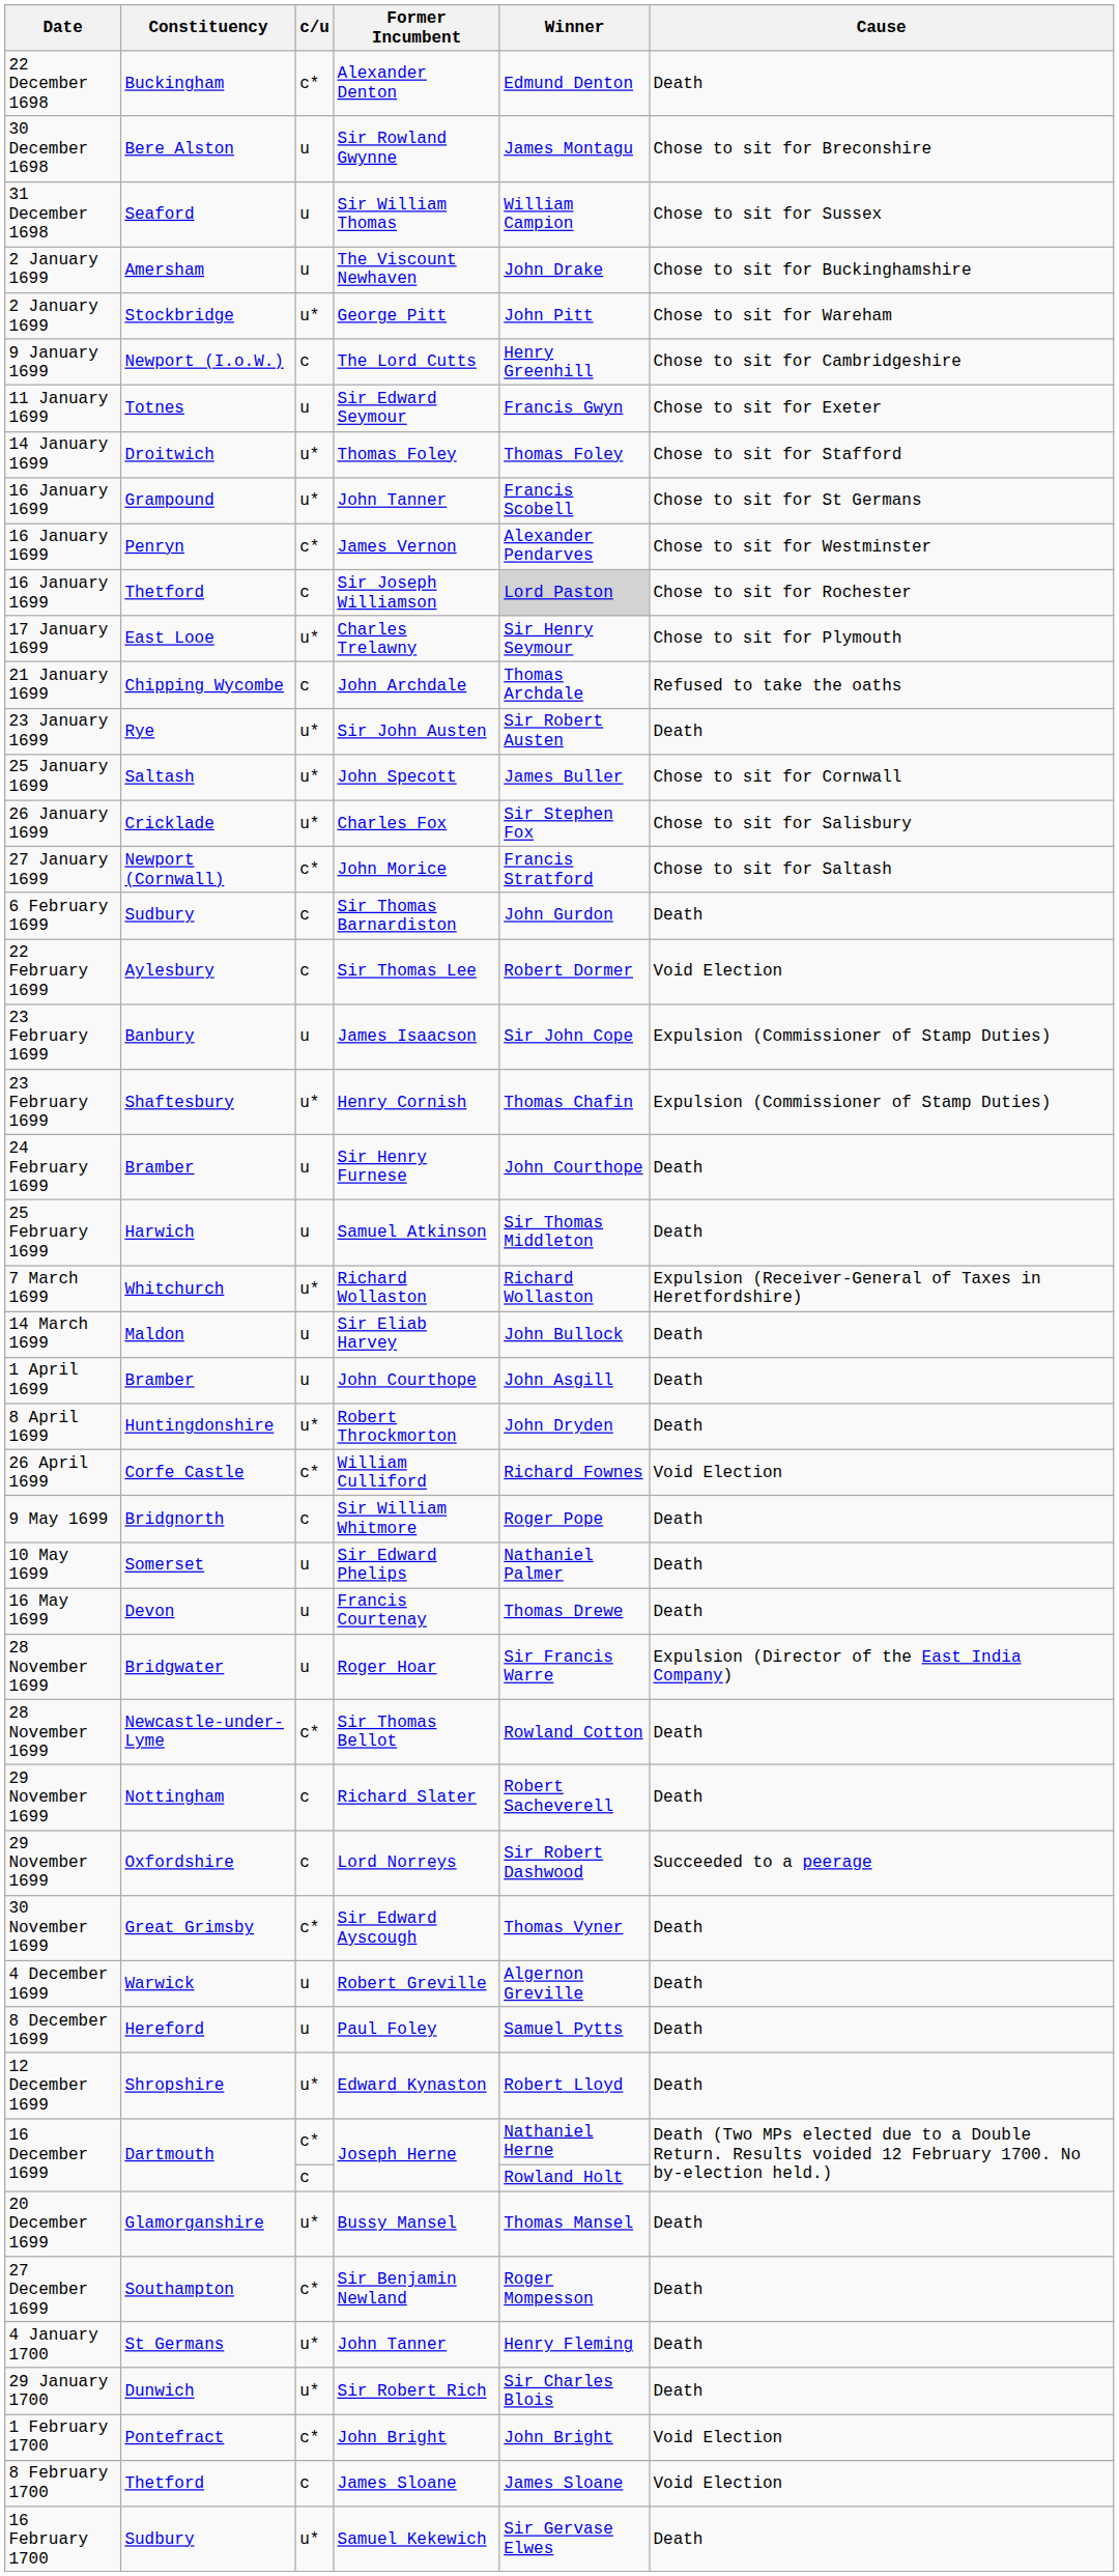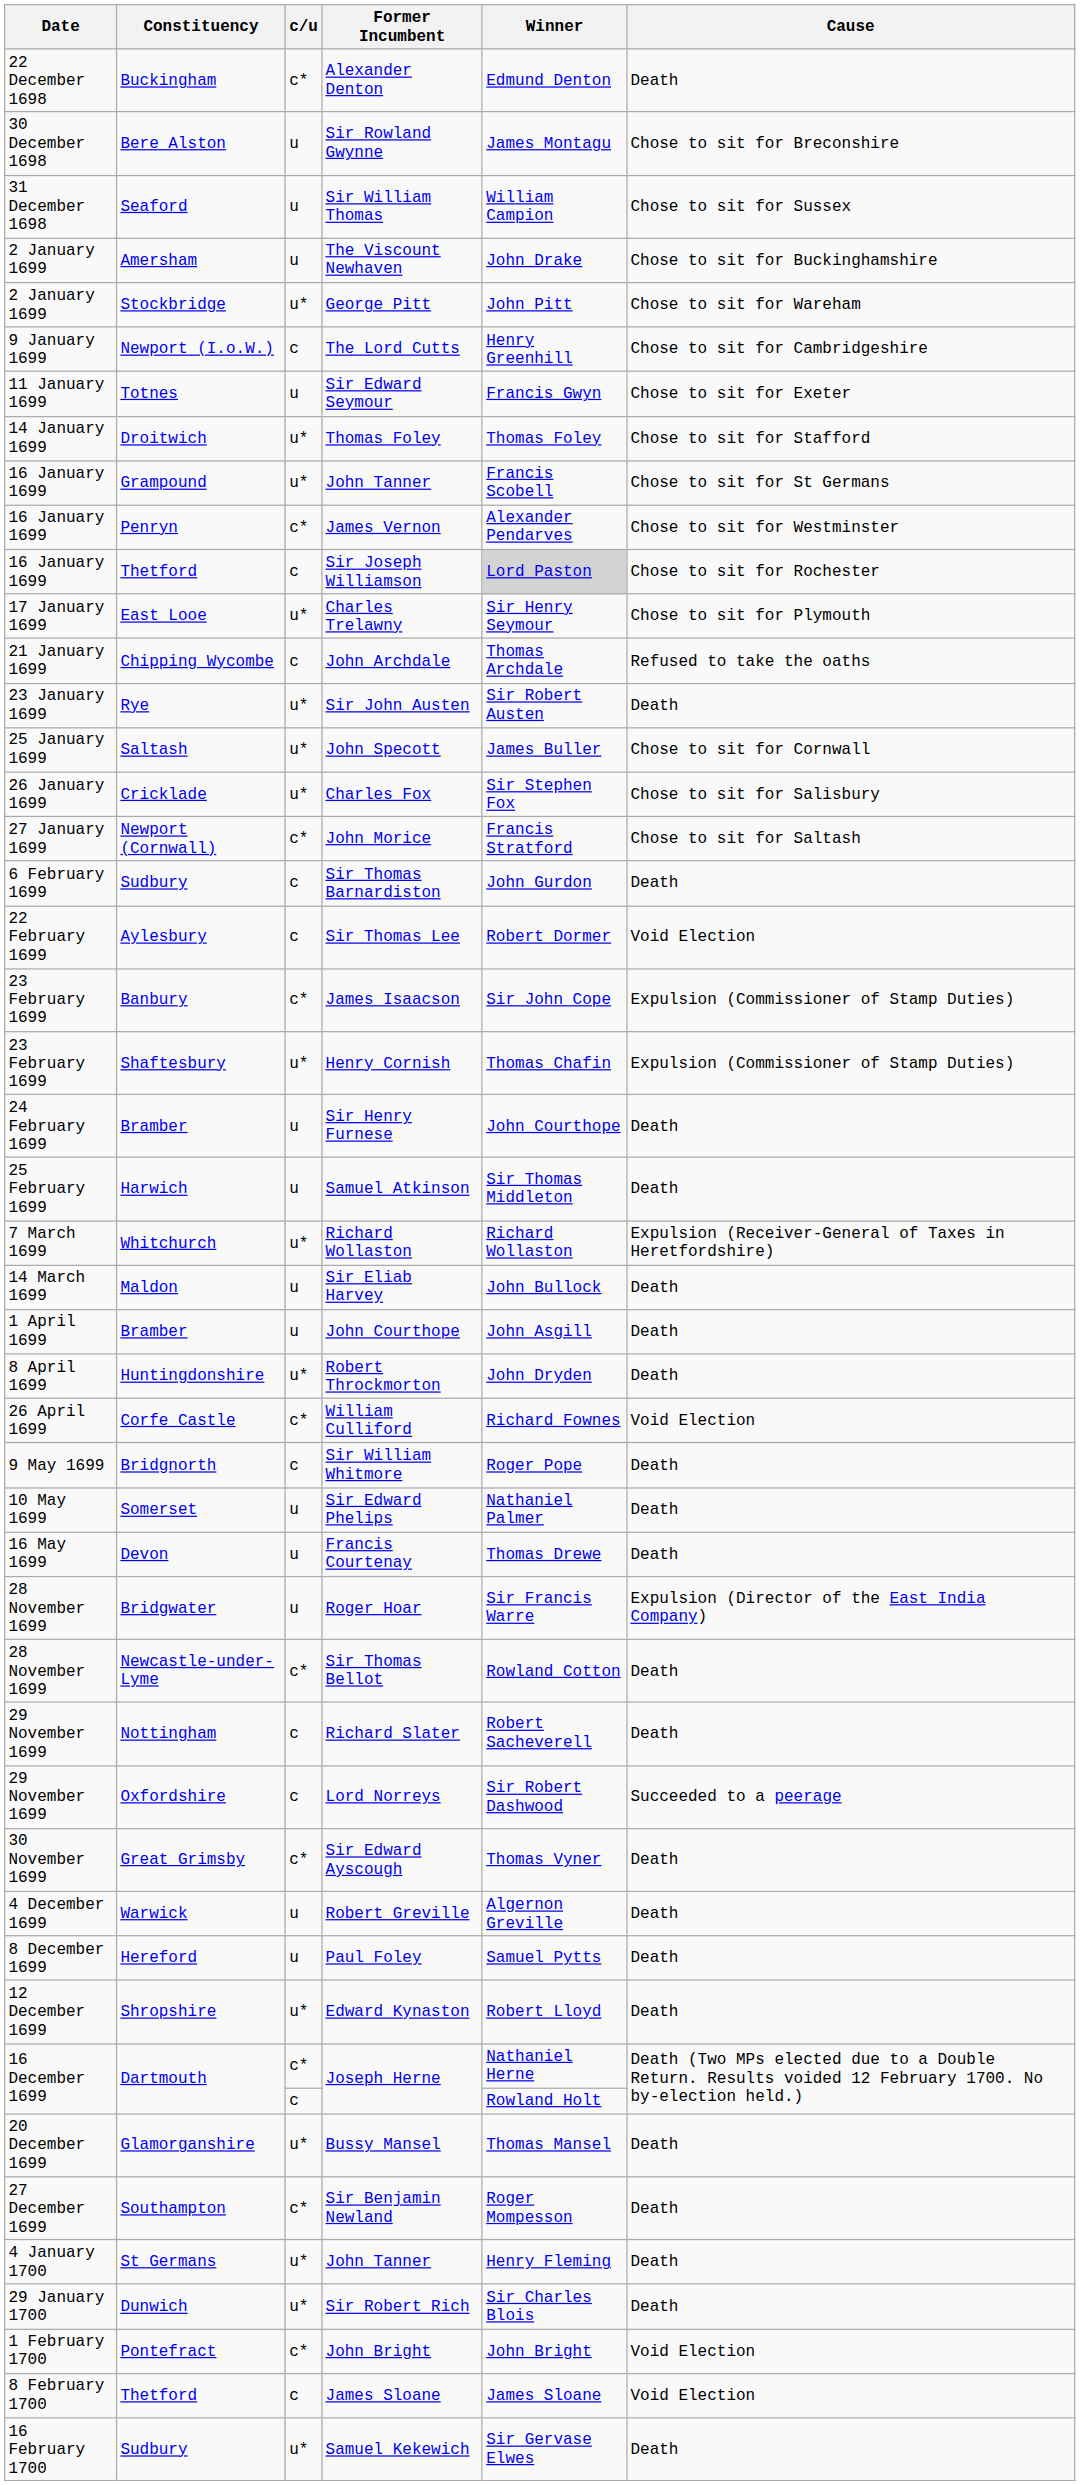 <table class="wikitable">
 <tr>
 <th>Date</th>
 <th>Constituency</th>
 <th>c/u</th>
 <th>Former Incumbent</th>
 <th>Winner</th>
 <th>Cause</th>
 </tr>
 <tr>
 <td>22 December 1698</td>
 <td><a href='#'>Buckingham</a></td>
 <td>c*</td>
 <td><a href='#'>Alexander Denton</a></td>
 <td><a href='#'>Edmund Denton</a></td>
 <td>Death</td>
 </tr>
 <tr>
 <td>30 December 1698</td>
 <td><a href='#'>Bere Alston</a></td>
 <td>u</td>
 <td><a href='#'>Sir Rowland Gwynne</a></td>
 <td><a href='#'>James Montagu</a></td>
 <td>Chose to sit for Breconshire</td>
 </tr>
 <tr>
 <td>31 December 1698</td>
 <td><a href='#'>Seaford</a></td>
 <td>u</td>
 <td><a href='#'>Sir William Thomas</a></td>
 <td><a href='#'>William Campion</a></td>
 <td>Chose to sit for Sussex</td>
 </tr>
 <tr>
 <td>2 January 1699</td>
 <td><a href='#'>Amersham</a></td>
 <td>u</td>
 <td><a href='#'>The Viscount Newhaven</a></td>
 <td><a href='#'>John Drake</a></td>
 <td>Chose to sit for Buckinghamshire</td>
 </tr>
 <tr>
 <td>2 January 1699</td>
 <td><a href='#'>Stockbridge</a></td>
 <td>u*</td>
 <td><a href='#'>George Pitt</a></td>
 <td><a href='#'>John Pitt</a></td>
 <td>Chose to sit for Wareham</td>
 </tr>
 <tr>
 <td>9 January 1699</td>
 <td><a href='#'>Newport (I.o.W.)</a></td>
 <td>c</td>
 <td><a href='#'>The Lord Cutts</a></td>
 <td><a href='#'>Henry Greenhill</a></td>
 <td>Chose to sit for Cambridgeshire</td>
 </tr>
 <tr>
 <td>11 January 1699</td>
 <td><a href='#'>Totnes</a></td>
 <td>u</td>
 <td><a href='#'>Sir Edward Seymour</a></td>
 <td><a href='#'>Francis Gwyn</a></td>
 <td>Chose to sit for Exeter</td>
 </tr>
 <tr>
 <td>14 January 1699</td>
 <td><a href='#'>Droitwich</a></td>
 <td>u*</td>
 <td><a href='#'>Thomas Foley</a></td>
 <td><a href='#'>Thomas Foley</a></td>
 <td>Chose to sit for Stafford</td>
 </tr>
 <tr>
 <td>16 January 1699</td>
 <td><a href='#'>Grampound</a></td>
 <td>u*</td>
 <td><a href='#'>John Tanner</a></td>
 <td><a href='#'>Francis Scobell</a></td>
 <td>Chose to sit for St Germans</td>
 </tr>
 <tr>
 <td>16 January 1699</td>
 <td><a href='#'>Penryn</a></td>
 <td>c*</td>
 <td><a href='#'>James Vernon</a></td>
 <td><a href='#'>Alexander Pendarves</a></td>
 <td>Chose to sit for Westminster</td>
 </tr>
 <tr>
 <td>16 January 1699</td>
 <td><a href='#'>Thetford</a></td>
 <td>c</td>
 <td><a href='#'>Sir Joseph Williamson</a></td>
 <td style="background: lightgrey;"><a href='#'>Lord Paston</a></td>
 <td>Chose to sit for Rochester</td>
 </tr>
 <tr>
 <td>17 January 1699</td>
 <td><a href='#'>East Looe</a></td>
 <td>u*</td>
 <td><a href='#'>Charles Trelawny</a></td>
 <td><a href='#'>Sir Henry Seymour</a></td>
 <td>Chose to sit for Plymouth</td>
 </tr>
 <tr>
 <td>21 January 1699</td>
 <td><a href='#'>Chipping Wycombe</a></td>
 <td>c</td>
 <td><a href='#'>John Archdale</a></td>
 <td><a href='#'>Thomas Archdale</a></td>
 <td>Refused to take the oaths</td>
 </tr>
 <tr>
 <td>23 January 1699</td>
 <td><a href='#'>Rye</a></td>
 <td>u*</td>
 <td><a href='#'>Sir John Austen</a></td>
 <td><a href='#'>Sir Robert Austen</a></td>
 <td>Death</td>
 </tr>
 <tr>
 <td>25 January 1699</td>
 <td><a href='#'>Saltash</a></td>
 <td>u*</td>
 <td><a href='#'>John Specott</a></td>
 <td><a href='#'>James Buller</a></td>
 <td>Chose to sit for Cornwall</td>
 </tr>
 <tr>
 <td>26 January 1699</td>
 <td><a href='#'>Cricklade</a></td>
 <td>u*</td>
 <td><a href='#'>Charles Fox</a></td>
 <td><a href='#'>Sir Stephen Fox</a></td>
 <td>Chose to sit for Salisbury</td>
 </tr>
 <tr>
 <td>27 January 1699</td>
 <td><a href='#'>Newport (Cornwall)</a></td>
 <td>c*</td>
 <td><a href='#'>John Morice</a></td>
 <td><a href='#'>Francis Stratford</a></td>
 <td>Chose to sit for Saltash</td>
 </tr>
 <tr>
 <td>6 February 1699</td>
 <td><a href='#'>Sudbury</a></td>
 <td>c</td>
 <td><a href='#'>Sir Thomas Barnardiston</a></td>
 <td><a href='#'>John Gurdon</a></td>
 <td>Death</td>
 </tr>
 <tr>
 <td>22 February 1699</td>
 <td><a href='#'>Aylesbury</a></td>
 <td>c</td>
 <td><a href='#'>Sir Thomas Lee</a></td>
 <td><a href='#'>Robert Dormer</a></td>
 <td>Void Election</td>
 </tr>
 <tr>
 <td>23 February 1699</td>
 <td><a href='#'>Banbury</a></td>
-<td>u</td>
+<td>c*</td>
 <td><a href='#'>James Isaacson</a></td>
 <td><a href='#'>Sir John Cope</a></td>
 <td>Expulsion (Commissioner of Stamp Duties)</td>
 </tr>
 <tr>
 <td>23 February 1699</td>
 <td><a href='#'>Shaftesbury</a></td>
 <td>u*</td>
 <td><a href='#'>Henry Cornish</a></td>
 <td><a href='#'>Thomas Chafin</a></td>
 <td>Expulsion (Commissioner of Stamp Duties)</td>
 </tr>
 <tr>
 <td>24 February 1699</td>
 <td><a href='#'>Bramber</a></td>
 <td>u</td>
 <td><a href='#'>Sir Henry Furnese</a></td>
 <td><a href='#'>John Courthope</a></td>
 <td>Death</td>
 </tr>
 <tr>
 <td>25 February 1699</td>
 <td><a href='#'>Harwich</a></td>
 <td>u</td>
 <td><a href='#'>Samuel Atkinson</a></td>
 <td><a href='#'>Sir Thomas Middleton</a></td>
 <td>Death</td>
 </tr>
 <tr>
 <td>7 March 1699</td>
 <td><a href='#'>Whitchurch</a></td>
 <td>u*</td>
 <td><a href='#'>Richard Wollaston</a></td>
 <td><a href='#'>Richard Wollaston</a></td>
 <td>Expulsion (Receiver-General of Taxes in Heretfordshire)</td>
 </tr>
 <tr>
 <td>14 March 1699</td>
 <td><a href='#'>Maldon</a></td>
 <td>u</td>
 <td><a href='#'>Sir Eliab Harvey</a></td>
 <td><a href='#'>John Bullock</a></td>
 <td>Death</td>
 </tr>
 <tr>
 <td>1 April 1699</td>
 <td><a href='#'>Bramber</a></td>
 <td>u</td>
 <td><a href='#'>John Courthope</a></td>
 <td><a href='#'>John Asgill</a></td>
 <td>Death</td>
 </tr>
 <tr>
 <td>8 April 1699</td>
 <td><a href='#'>Huntingdonshire</a></td>
 <td>u*</td>
 <td><a href='#'>Robert Throckmorton</a></td>
 <td><a href='#'>John Dryden</a></td>
 <td>Death</td>
 </tr>
 <tr>
 <td>26 April 1699</td>
 <td><a href='#'>Corfe Castle</a></td>
 <td>c*</td>
 <td><a href='#'>William Culliford</a></td>
 <td><a href='#'>Richard Fownes</a></td>
 <td>Void Election</td>
 </tr>
 <tr>
 <td>9 May 1699</td>
 <td><a href='#'>Bridgnorth</a></td>
 <td>c</td>
 <td><a href='#'>Sir William Whitmore</a></td>
 <td><a href='#'>Roger Pope</a></td>
 <td>Death</td>
 </tr>
 <tr>
 <td>10 May 1699</td>
 <td><a href='#'>Somerset</a></td>
 <td>u</td>
 <td><a href='#'>Sir Edward Phelips</a></td>
 <td><a href='#'>Nathaniel Palmer</a></td>
 <td>Death</td>
 </tr>
 <tr>
 <td>16 May 1699</td>
 <td><a href='#'>Devon</a></td>
 <td>u</td>
 <td><a href='#'>Francis Courtenay</a></td>
 <td><a href='#'>Thomas Drewe</a></td>
 <td>Death</td>
 </tr>
 <tr>
 <td>28 November 1699</td>
 <td><a href='#'>Bridgwater</a></td>
 <td>u</td>
 <td><a href='#'>Roger Hoar</a></td>
 <td><a href='#'>Sir Francis Warre</a></td>
 <td>Expulsion (Director of the <a href='#'>East India Company</a>)</td>
 </tr>
 <tr>
 <td>28 November 1699</td>
 <td><a href='#'>Newcastle-under-Lyme</a></td>
 <td>c*</td>
 <td><a href='#'>Sir Thomas Bellot</a></td>
 <td><a href='#'>Rowland Cotton</a></td>
 <td>Death</td>
 </tr>
 <tr>
 <td>29 November 1699</td>
 <td><a href='#'>Nottingham</a></td>
 <td>c</td>
 <td><a href='#'>Richard Slater</a></td>
 <td><a href='#'>Robert Sacheverell</a></td>
 <td>Death</td>
 </tr>
 <tr>
 <td>29 November 1699</td>
 <td><a href='#'>Oxfordshire</a></td>
 <td>c</td>
 <td><a href='#'>Lord Norreys</a></td>
 <td><a href='#'>Sir Robert Dashwood</a></td>
 <td>Succeeded to a <a href='#'>peerage</a></td>
 </tr>
 <tr>
 <td>30 November 1699</td>
 <td><a href='#'>Great Grimsby</a></td>
 <td>c*</td>
 <td><a href='#'>Sir Edward Ayscough</a></td>
 <td><a href='#'>Thomas Vyner</a></td>
 <td>Death</td>
 </tr>
 <tr>
 <td>4 December 1699</td>
 <td><a href='#'>Warwick</a></td>
 <td>u</td>
 <td><a href='#'>Robert Greville</a></td>
 <td><a href='#'>Algernon Greville</a></td>
 <td>Death</td>
 </tr>
 <tr>
 <td>8 December 1699</td>
 <td><a href='#'>Hereford</a></td>
 <td>u</td>
 <td><a href='#'>Paul Foley</a></td>
 <td><a href='#'>Samuel Pytts</a></td>
 <td>Death</td>
 </tr>
 <tr>
 <td>12 December 1699</td>
 <td><a href='#'>Shropshire</a></td>
 <td>u*</td>
 <td><a href='#'>Edward Kynaston</a></td>
 <td><a href='#'>Robert Lloyd</a></td>
 <td>Death</td>
 </tr>
 <tr>
 <td rowspan=2>16 December 1699</td>
 <td rowspan=2><a href='#'>Dartmouth</a></td>
 <td>c*</td>
 <td rowspan=2><a href='#'>Joseph Herne</a></td>
 <td><a href='#'>Nathaniel Herne</a></td>
 <td rowspan=2>Death (Two MPs elected due to a Double Return. Results voided 12 February 1700. No by-election held.)</td>
 </tr>
 <tr>
 <td>c</td>
 <td><a href='#'>Rowland Holt</a></td>
 </tr>
 <tr>
 <td>20 December 1699</td>
 <td><a href='#'>Glamorganshire</a></td>
 <td>u*</td>
 <td><a href='#'>Bussy Mansel</a></td>
 <td><a href='#'>Thomas Mansel</a></td>
 <td>Death</td>
 </tr>
 <tr>
 <td>27 December 1699</td>
 <td><a href='#'>Southampton</a></td>
 <td>c*</td>
 <td><a href='#'>Sir Benjamin Newland</a></td>
 <td><a href='#'>Roger Mompesson</a></td>
 <td>Death</td>
 </tr>
 <tr>
 <td>4 January 1700</td>
 <td><a href='#'>St Germans</a></td>
 <td>u*</td>
 <td><a href='#'>John Tanner</a></td>
 <td><a href='#'>Henry Fleming</a></td>
 <td>Death</td>
 </tr>
 <tr>
 <td>29 January 1700</td>
 <td><a href='#'>Dunwich</a></td>
 <td>u*</td>
 <td><a href='#'>Sir Robert Rich</a></td>
 <td><a href='#'>Sir Charles Blois</a></td>
 <td>Death</td>
 </tr>
 <tr>
 <td>1 February 1700</td>
 <td><a href='#'>Pontefract</a></td>
 <td>c*</td>
 <td><a href='#'>John Bright</a></td>
 <td><a href='#'>John Bright</a></td>
 <td>Void Election</td>
 </tr>
 <tr>
 <td>8 February 1700</td>
 <td><a href='#'>Thetford</a></td>
 <td>c</td>
 <td><a href='#'>James Sloane</a></td>
 <td><a href='#'>James Sloane</a></td>
 <td>Void Election</td>
 </tr>
 <tr>
 <td>16 February 1700</td>
 <td><a href='#'>Sudbury</a></td>
 <td>u*</td>
 <td><a href='#'>Samuel Kekewich</a></td>
 <td><a href='#'>Sir Gervase Elwes</a></td>
 <td>Death</td>
 </tr>
 </table>
